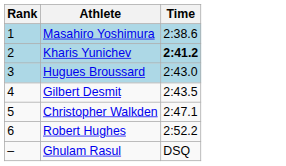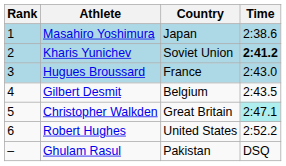 <table class="wikitable">
 <tr>
 <th>Rank</th>
 <th>Athlete</th>
+<th>Country</th>
 <th>Time</th>
 </tr>
 <tr bgcolor=lightblue>
 <td>1</td>
 <td><a href='#'>Masahiro Yoshimura</a></td>
+<td>Japan</td>
 <td>2:38.6</td>
 </tr>
 <tr bgcolor=lightblue>
 <td>2</td>
 <td><a href='#'>Kharis Yunichev</a></td>
+<td>Soviet Union</td>
 <td><strong>2:41.2</strong></td>
 </tr>
 <tr bgcolor=lightblue>
 <td>3</td>
 <td><a href='#'>Hugues Broussard</a></td>
+<td>France</td>
 <td>2:43.0</td>
 </tr>
 <tr>
 <td>4</td>
 <td><a href='#'>Gilbert Desmit</a></td>
+<td>Belgium</td>
 <td>2:43.5</td>
 </tr>
 <tr>
 <td>5</td>
 <td><a href='#'>Christopher Walkden</a></td>
-<td>2:47.1</td>
+<td>Great Britain</td>
+<td style="background: paleturquoise;">2:47.1</td>
 </tr>
 <tr>
 <td>6</td>
 <td><a href='#'>Robert Hughes</a></td>
+<td>United States</td>
 <td>2:52.2</td>
 </tr>
 <tr>
 <td>–</td>
 <td><a href='#'>Ghulam Rasul</a></td>
+<td>Pakistan</td>
 <td>DSQ</td>
 </tr>
 </table>
